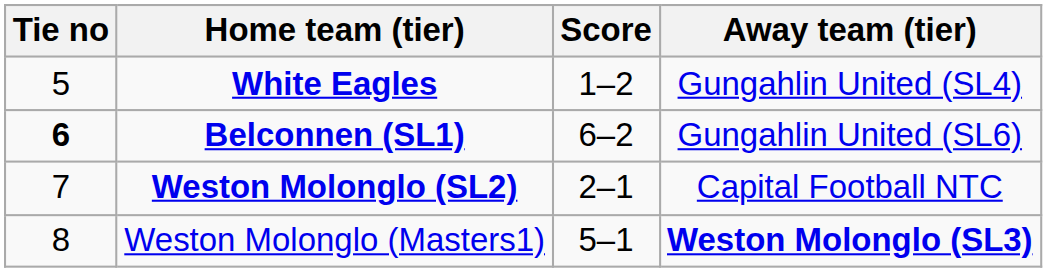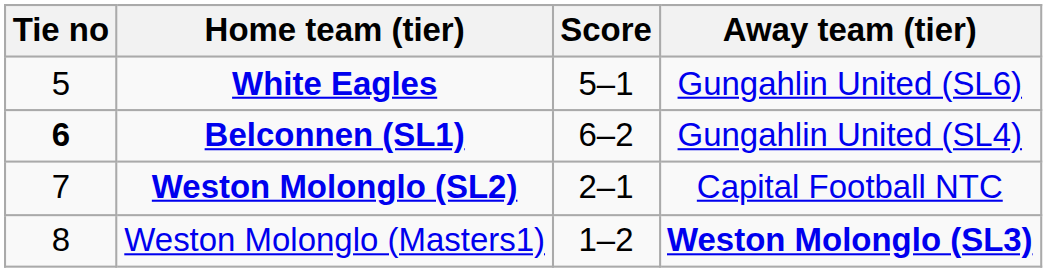 <table class="wikitable" style="text-align:center">
 <tr>
 <th>Tie no</th>
 <th>Home team (tier)</th>
 <th>Score</th>
 <th>Away team (tier)</th>
 </tr>
 <tr>
 <td>5</td>
 <td><strong><a href='#'>White Eagles</a></strong></td>
-<td>1–2</td>
-<td><a href='#'>Gungahlin United (SL4)</a></td>
+<td>5–1</td>
+<td><a href='#'>Gungahlin United (SL6)</a></td>
 </tr>
 <tr>
 <td><strong>6</strong></td>
 <td><strong><a href='#'>Belconnen (SL1)</a></strong></td>
 <td>6–2</td>
-<td><a href='#'>Gungahlin United (SL6)</a></td>
+<td><a href='#'>Gungahlin United (SL4)</a></td>
 </tr>
 <tr>
 <td>7</td>
 <td><strong><a href='#'>Weston Molonglo (SL2)</a></strong></td>
 <td>2–1</td>
 <td><a href='#'>Capital Football NTC</a></td>
 </tr>
 <tr>
 <td>8</td>
 <td><a href='#'>Weston Molonglo (Masters1)</a></td>
-<td>5–1</td>
+<td>1–2</td>
 <td><strong><a href='#'>Weston Molonglo (SL3)</a></strong></td>
 </tr>
 </table>
